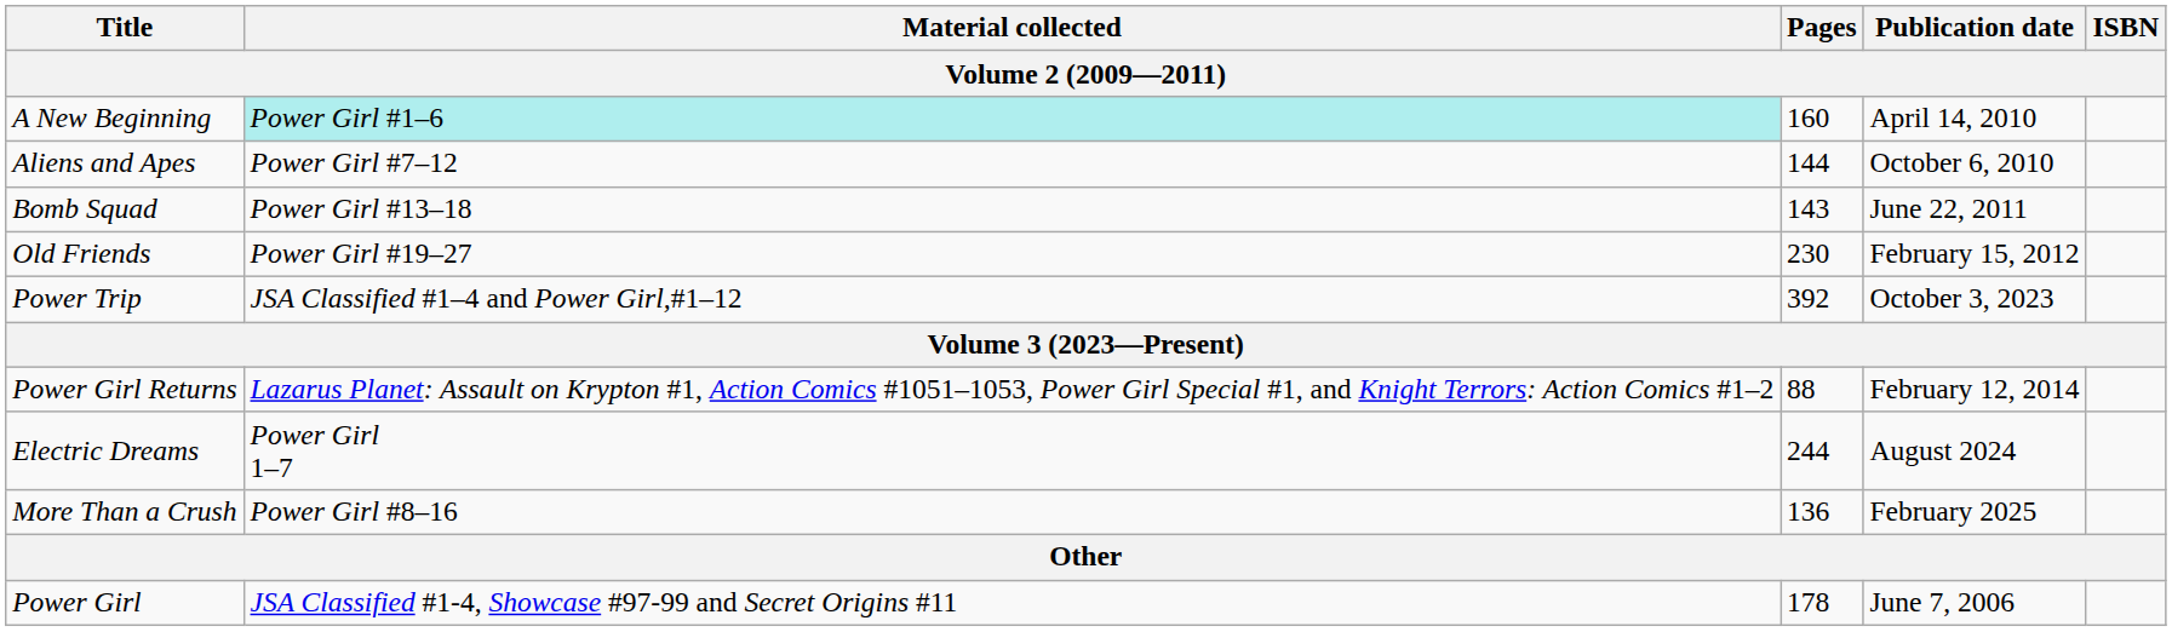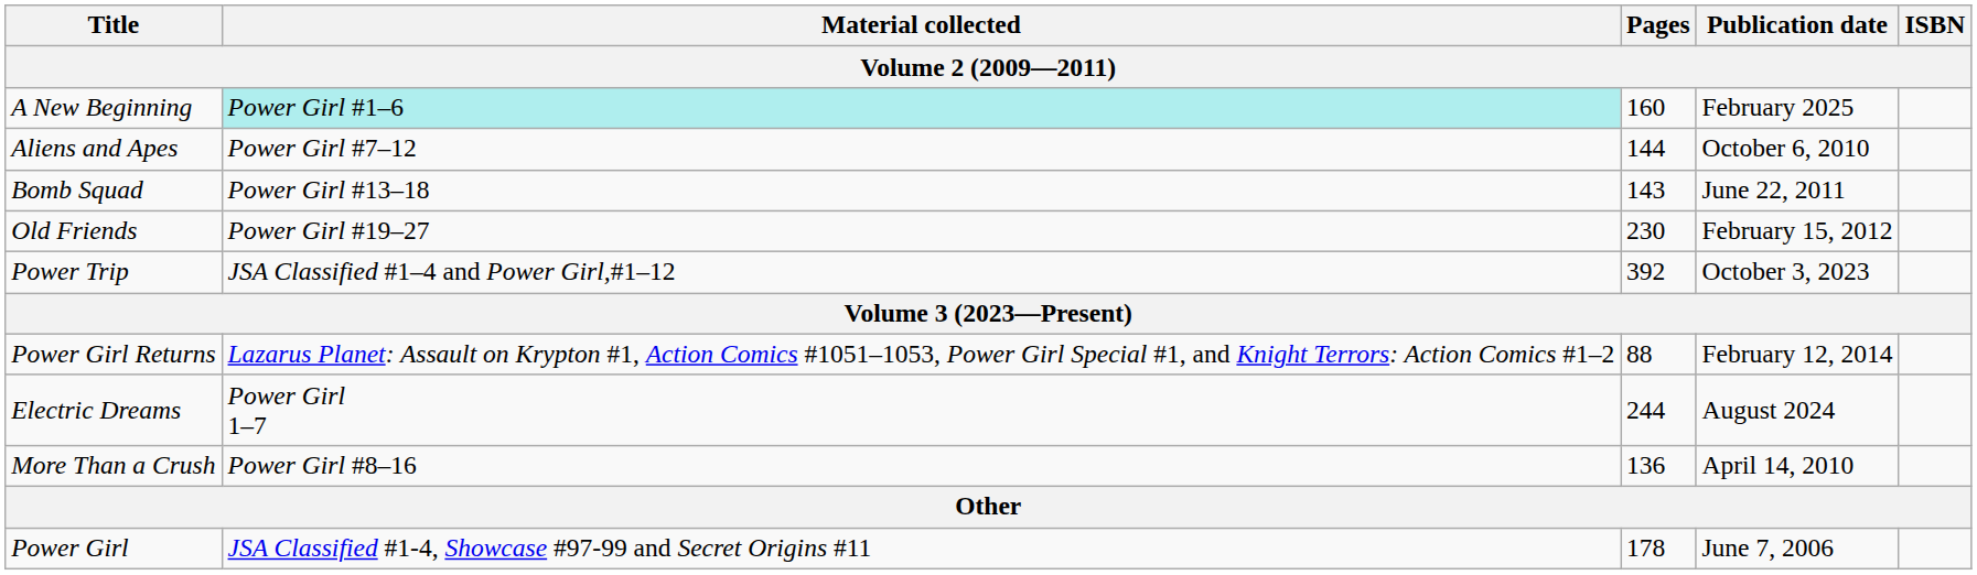 <table class="wikitable">
 <tr>
 <th>Title</th>
 <th>Material collected</th>
 <th>Pages</th>
 <th>Publication date</th>
 <th>ISBN</th>
 </tr>
 <tr>
 <th colspan="5">Volume 2 <strong>(2009—2011</strong>)</th>
 </tr>
 <tr>
 <td><em>A New Beginning</em></td>
 <td style="background: paleturquoise;"><em>Power Girl</em> #1–6</td>
 <td>160</td>
-<td>April 14, 2010</td>
+<td>February 2025</td>
 <td></td>
 </tr>
 <tr>
 <td><em>Aliens and Apes</em></td>
 <td><em>Power Girl</em> #7–12</td>
 <td>144</td>
 <td>October 6, 2010</td>
 <td></td>
 </tr>
 <tr>
 <td><em>Bomb Squad</em></td>
 <td><em>Power Girl</em> #13–18</td>
 <td>143</td>
 <td>June 22, 2011</td>
 <td></td>
 </tr>
 <tr>
 <td><em>Old Friends</em></td>
 <td><em>Power Girl</em> #19–27</td>
 <td>230</td>
 <td>February 15, 2012</td>
 <td></td>
 </tr>
 <tr>
 <td><em>Power Trip</em></td>
 <td><em>JSA Classified</em> #1–4 and <em>Power Girl,</em>#1–12</td>
 <td>392</td>
 <td>October 3, 2023</td>
 <td></td>
 </tr>
 <tr>
 <th colspan="5"><strong>Volume 3 (2023—Present)</strong></th>
 </tr>
 <tr>
 <td><em>Power Girl Returns</em></td>
 <td><em><a href='#'>Lazarus Planet</a>: Assault on Krypton</em> #1, <em><a href='#'>Action Comics</a></em> #1051–1053, <em>Power Girl Special</em> #1, and <em><a href='#'>Knight Terrors</a>: Action Comics</em> #1–2</td>
 <td>88</td>
 <td>February 12, 2014</td>
 <td></td>
 </tr>
 <tr>
 <td><em>Electric Dreams</em></td>
 <td><em>Power Girl</em><br>1–7</td>
 <td>244</td>
 <td>August 2024</td>
 <td></td>
 </tr>
 <tr>
 <td><em>More Than a Crush</em></td>
 <td><em>Power Girl</em> #8–16</td>
 <td>136</td>
-<td>February 2025</td>
+<td>April 14, 2010</td>
 <td></td>
 </tr>
 <tr>
 <th colspan="5">Other</th>
 </tr>
 <tr>
 <td><em>Power Girl</em></td>
 <td><em><a href='#'>JSA Classified</a></em> #1-4, <em><a href='#'>Showcase</a></em> #97-99 and <em>Secret Origins</em> #11</td>
 <td>178</td>
 <td>June 7, 2006</td>
 <td></td>
 </tr>
 </table>
